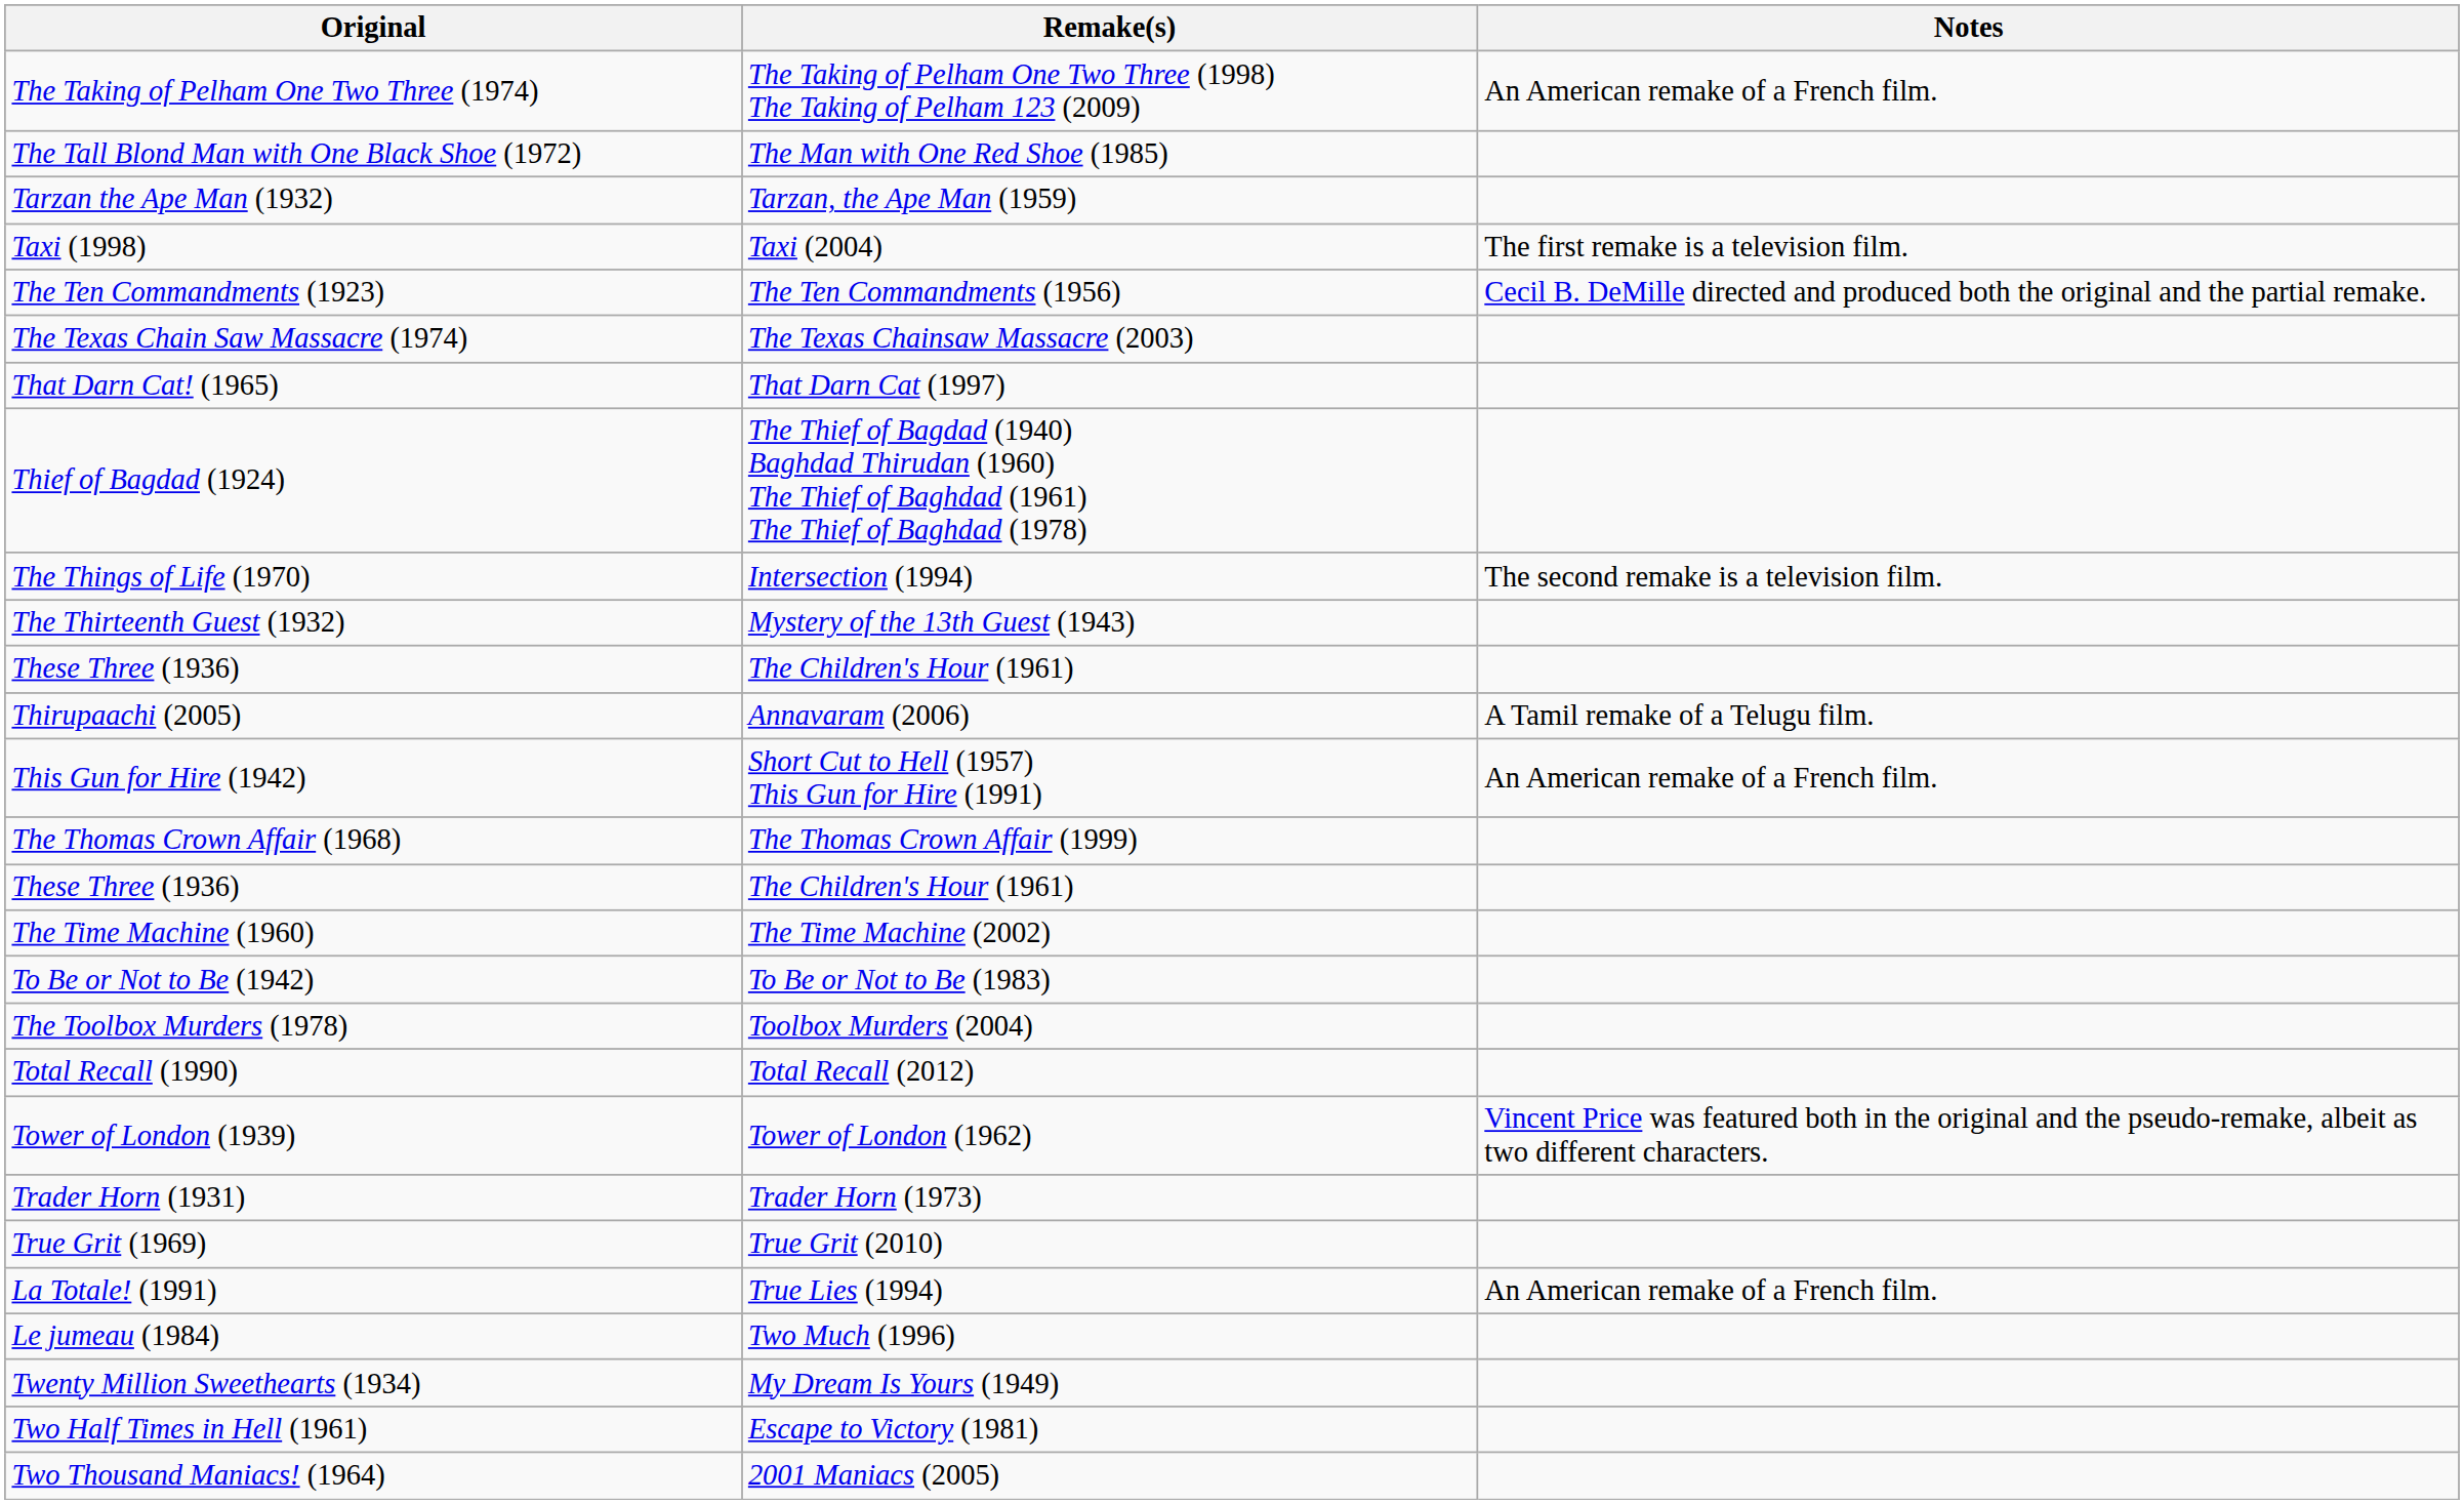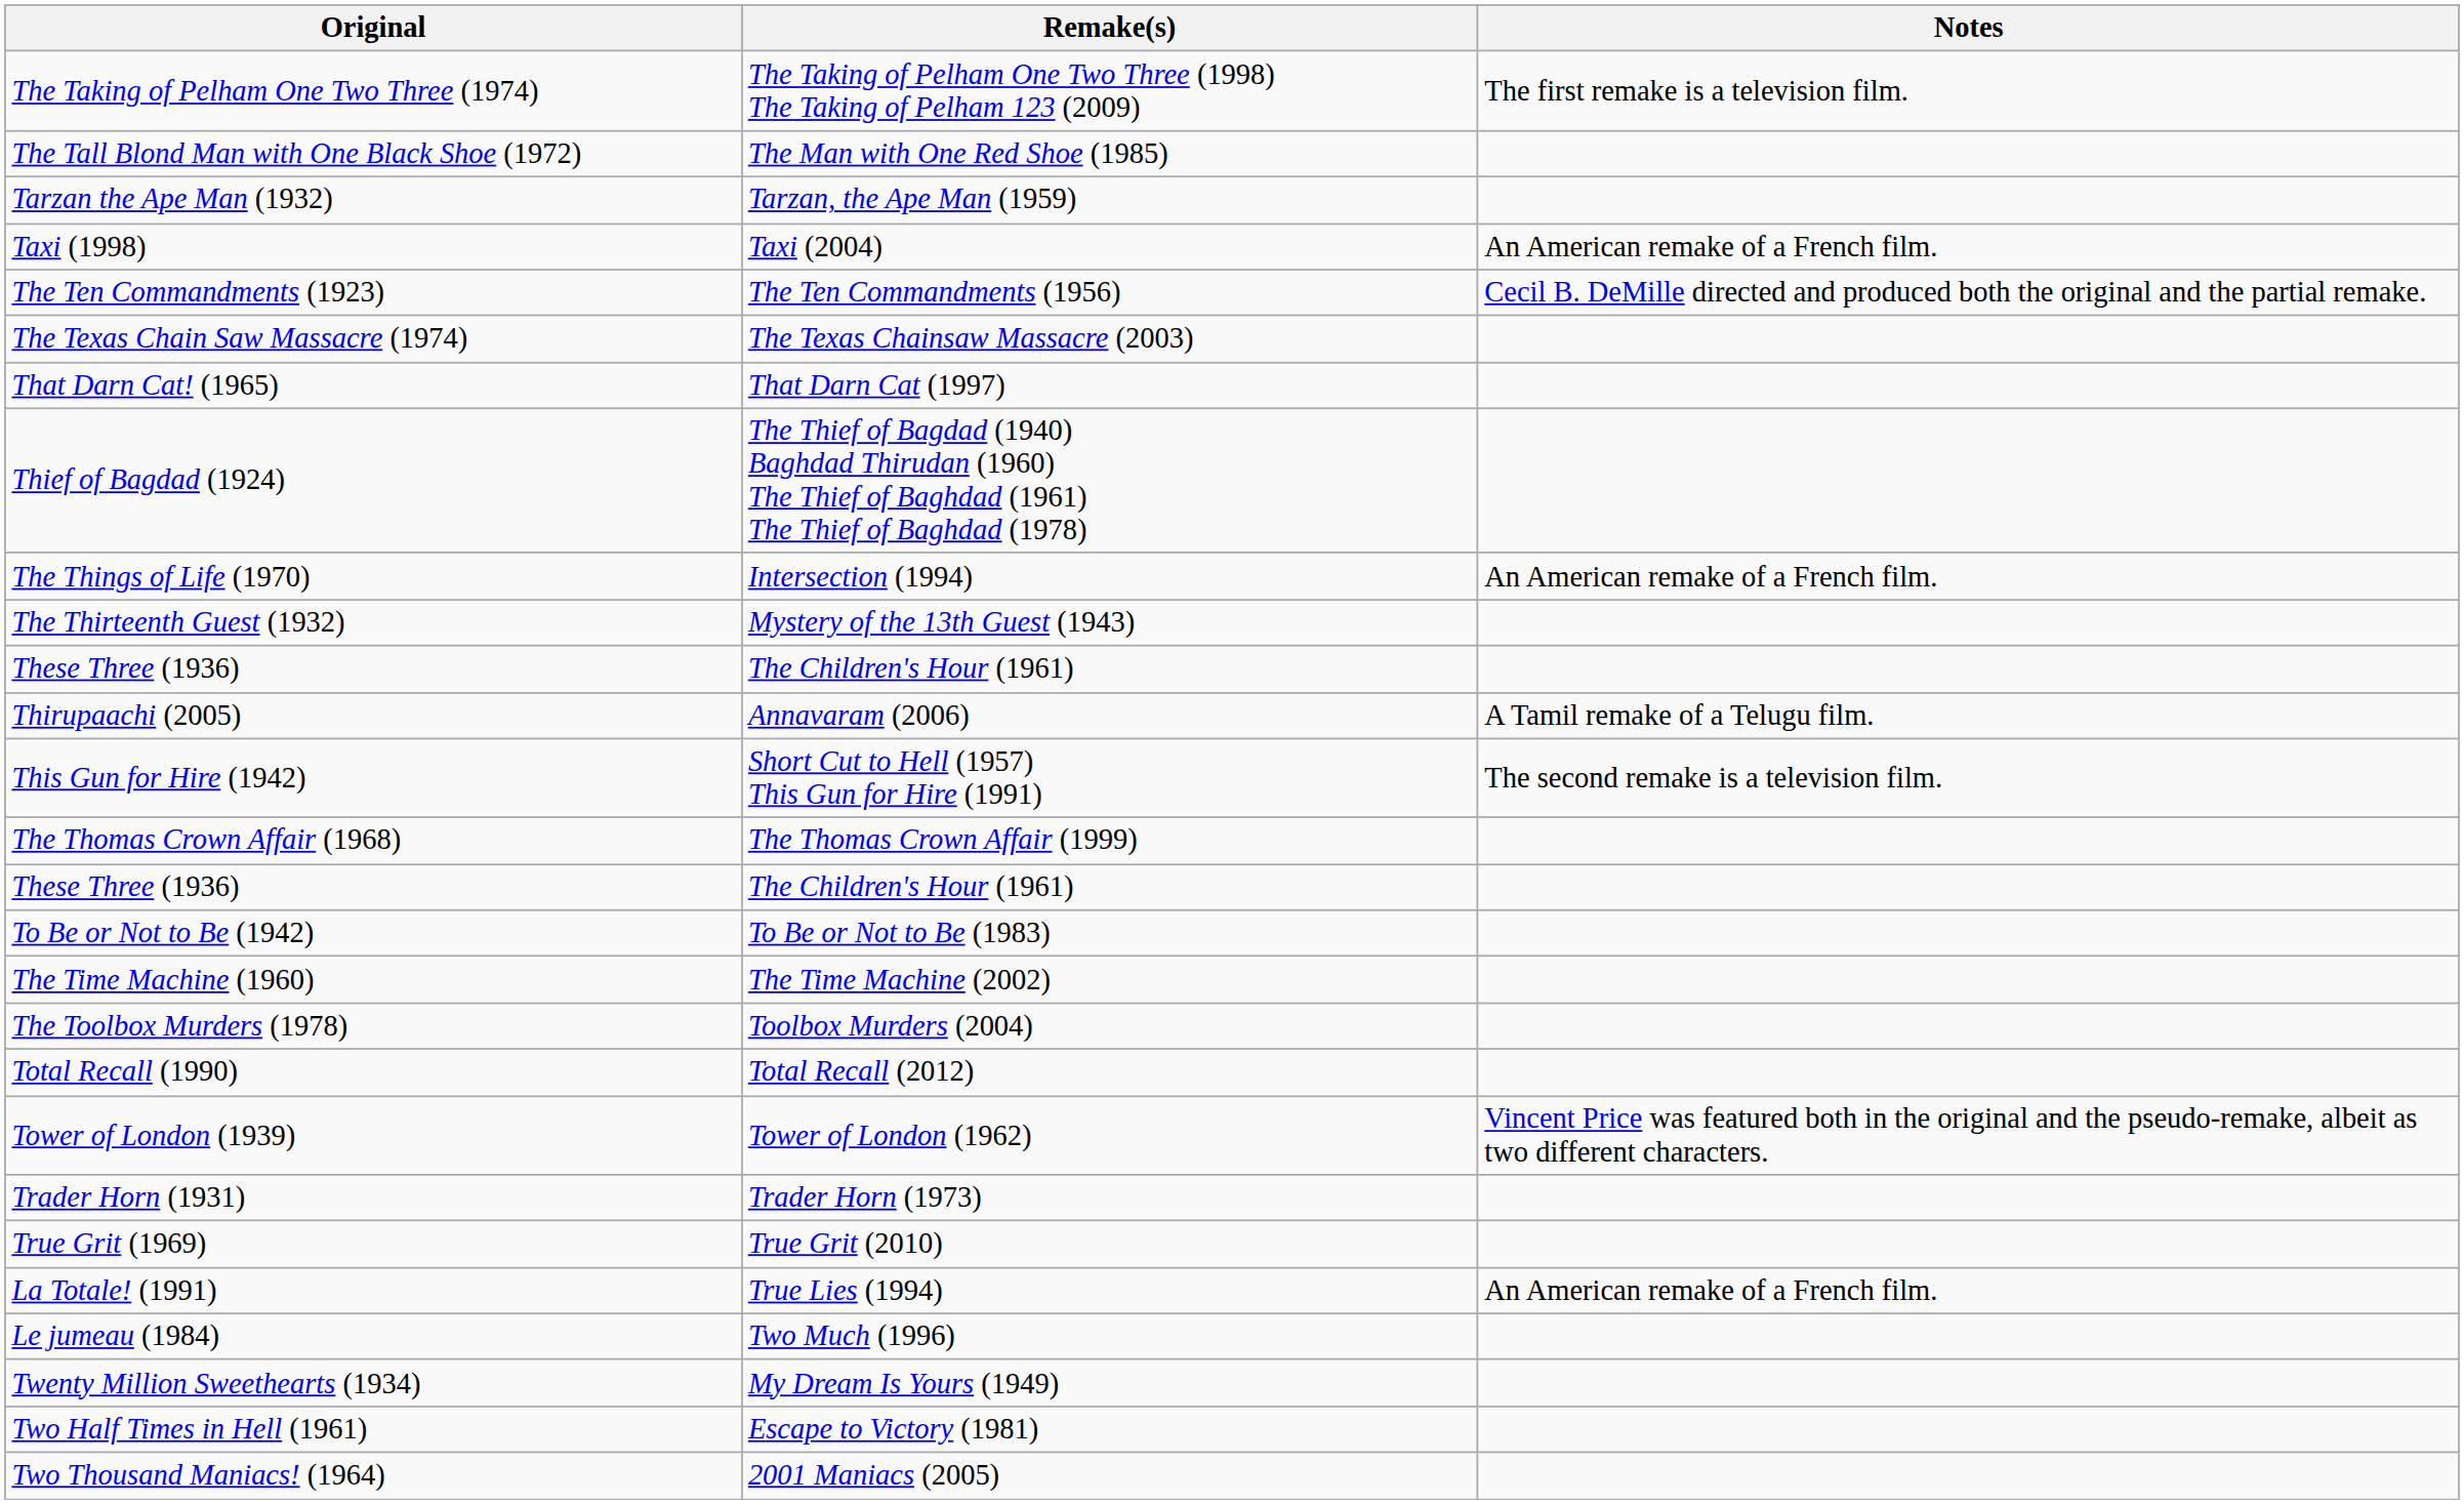 <table class="wikitable" style="width:85%">
 <tr>
 <th style="width:30%">Original</th>
 <th style="width:30%">Remake(s)</th>
 <th>Notes</th>
 </tr>
 <tr>
 <td><em><a href='#'>The Taking of Pelham One Two Three</a></em> (1974)</td>
 <td><em><a href='#'>The Taking of Pelham One Two Three</a></em> (1998) <br> <em><a href='#'>The Taking of Pelham 123</a></em> (2009)</td>
-<td>An American remake of a French film.</td>
+<td>The first remake is a television film.</td>
 </tr>
 <tr>
 <td><em><a href='#'>The Tall Blond Man with One Black Shoe</a></em> (1972)</td>
 <td><em><a href='#'>The Man with One Red Shoe</a></em> (1985)</td>
 <td></td>
 </tr>
 <tr>
 <td><em><a href='#'>Tarzan the Ape Man</a></em> (1932)</td>
 <td><em><a href='#'>Tarzan, the Ape Man</a></em> (1959)</td>
 <td></td>
 </tr>
 <tr>
 <td><em><a href='#'>Taxi</a></em> (1998)</td>
 <td><em><a href='#'>Taxi</a></em> (2004)</td>
-<td>The first remake is a television film.</td>
+<td>An American remake of a French film.</td>
 </tr>
 <tr>
 <td><em><a href='#'>The Ten Commandments</a></em> (1923)</td>
 <td><em><a href='#'>The Ten Commandments</a></em> (1956)</td>
 <td><a href='#'>Cecil B. DeMille</a> directed and produced both the original and the partial remake.</td>
 </tr>
 <tr>
 <td><em><a href='#'>The Texas Chain Saw Massacre</a></em> (1974)</td>
 <td><em><a href='#'>The Texas Chainsaw Massacre</a></em> (2003)</td>
 <td></td>
 </tr>
 <tr>
 <td><em><a href='#'>That Darn Cat!</a></em> (1965)</td>
 <td><em><a href='#'>That Darn Cat</a></em> (1997)</td>
 <td></td>
 </tr>
 <tr>
 <td><em><a href='#'>Thief of Bagdad</a></em> (1924)</td>
 <td><em><a href='#'>The Thief of Bagdad</a></em> (1940) <br> <em><a href='#'>Baghdad Thirudan</a></em> (1960) <br> <em><a href='#'>The Thief of Baghdad</a></em> (1961) <br> <em><a href='#'>The Thief of Baghdad</a></em> (1978)</td>
 <td></td>
 </tr>
 <tr>
 <td><em><a href='#'>The Things of Life</a></em> (1970)</td>
 <td><em><a href='#'>Intersection</a></em> (1994)</td>
-<td>The second remake is a television film.</td>
+<td>An American remake of a French film.</td>
 </tr>
 <tr>
 <td><em><a href='#'>The Thirteenth Guest</a></em> (1932)</td>
 <td><em><a href='#'>Mystery of the 13th Guest</a></em> (1943)</td>
 <td></td>
 </tr>
 <tr>
 <td><em><a href='#'>These Three</a></em> (1936)</td>
 <td><em><a href='#'>The Children's Hour</a></em> (1961)</td>
 <td></td>
 </tr>
 <tr>
 <td><em><a href='#'>Thirupaachi</a></em> (2005)</td>
 <td><em><a href='#'>Annavaram</a></em> (2006)</td>
 <td>A Tamil remake of a Telugu film.</td>
 </tr>
 <tr>
 <td><em><a href='#'>This Gun for Hire</a></em> (1942)</td>
 <td><em><a href='#'>Short Cut to Hell</a></em> (1957) <br> <em><a href='#'>This Gun for Hire</a></em> (1991)</td>
-<td>An American remake of a French film.</td>
+<td>The second remake is a television film.</td>
 </tr>
 <tr>
 <td><em><a href='#'>The Thomas Crown Affair</a></em> (1968)</td>
 <td><em><a href='#'>The Thomas Crown Affair</a></em> (1999)</td>
 <td></td>
 </tr>
 <tr>
 <td><em><a href='#'>These Three</a></em> (1936)</td>
 <td><em><a href='#'>The Children's Hour</a></em> (1961)</td>
 <td></td>
 </tr>
 <tr>
-<td><em><a href='#'>The Time Machine</a></em> (1960)</td>
-<td><em><a href='#'>The Time Machine</a></em> (2002)</td>
+<td><em><a href='#'>To Be or Not to Be</a></em> (1942)</td>
+<td><em><a href='#'>To Be or Not to Be</a></em> (1983)</td>
 <td></td>
 </tr>
 <tr>
-<td><em><a href='#'>To Be or Not to Be</a></em> (1942)</td>
-<td><em><a href='#'>To Be or Not to Be</a></em> (1983)</td>
+<td><em><a href='#'>The Time Machine</a></em> (1960)</td>
+<td><em><a href='#'>The Time Machine</a></em> (2002)</td>
 <td></td>
 </tr>
 <tr>
 <td><em><a href='#'>The Toolbox Murders</a></em> (1978)</td>
 <td><em><a href='#'>Toolbox Murders</a></em> (2004)</td>
 <td></td>
 </tr>
 <tr>
 <td><em><a href='#'>Total Recall</a></em> (1990)</td>
 <td><em><a href='#'>Total Recall</a></em> (2012)</td>
 <td></td>
 </tr>
 <tr>
 <td><em><a href='#'>Tower of London</a></em> (1939)</td>
 <td><em><a href='#'>Tower of London</a></em> (1962)</td>
 <td><a href='#'>Vincent Price</a> was featured both in the original and the pseudo-remake, albeit as two different characters.</td>
 </tr>
 <tr>
 <td><em><a href='#'>Trader Horn</a></em> (1931)</td>
 <td><em><a href='#'>Trader Horn</a></em> (1973)</td>
 <td></td>
 </tr>
 <tr>
 <td><em><a href='#'>True Grit</a></em> (1969)</td>
 <td><em><a href='#'>True Grit</a></em> (2010)</td>
 <td></td>
 </tr>
 <tr>
 <td><em><a href='#'>La Totale!</a></em> (1991)</td>
 <td><em><a href='#'>True Lies</a></em> (1994)</td>
 <td>An American remake of a French film.</td>
 </tr>
 <tr>
 <td><em><a href='#'>Le jumeau</a></em> (1984)</td>
 <td><em><a href='#'>Two Much</a></em> (1996)</td>
 <td></td>
 </tr>
 <tr>
 <td><em><a href='#'>Twenty Million Sweethearts</a></em> (1934)</td>
 <td><em><a href='#'>My Dream Is Yours</a></em> (1949)</td>
 <td></td>
 </tr>
 <tr>
 <td><em><a href='#'>Two Half Times in Hell</a></em> (1961)</td>
 <td><em><a href='#'>Escape to Victory</a></em> (1981)</td>
 <td></td>
 </tr>
 <tr>
 <td><em><a href='#'>Two Thousand Maniacs!</a></em> (1964)</td>
 <td><em><a href='#'>2001 Maniacs</a></em> (2005)</td>
 <td></td>
 </tr>
 </table>
